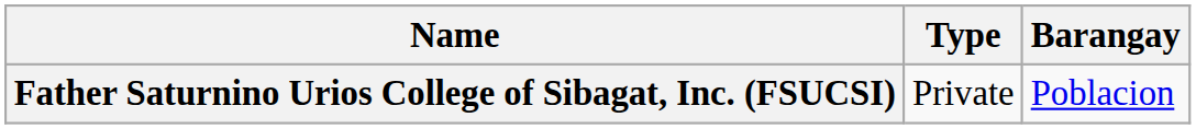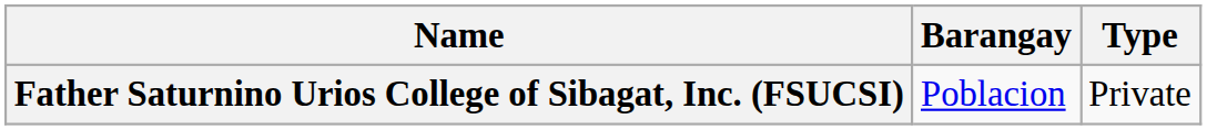 <table class="wikitable plainrowheaders" style="font-size:95%;">
 <tr>
 <th scope="col">Name</th>
+<th scope="col">Barangay</th>
 <th scope="col">Type</th>
-<th scope="col">Barangay</th>
 </tr>
 <tr>
 <th scope="row">Father Saturnino Urios College of Sibagat, Inc. (FSUCSI)</th>
+<td><a href='#'>Poblacion</a></td>
 <td>Private</td>
-<td><a href='#'>Poblacion</a></td>
 </tr>
 </table>
